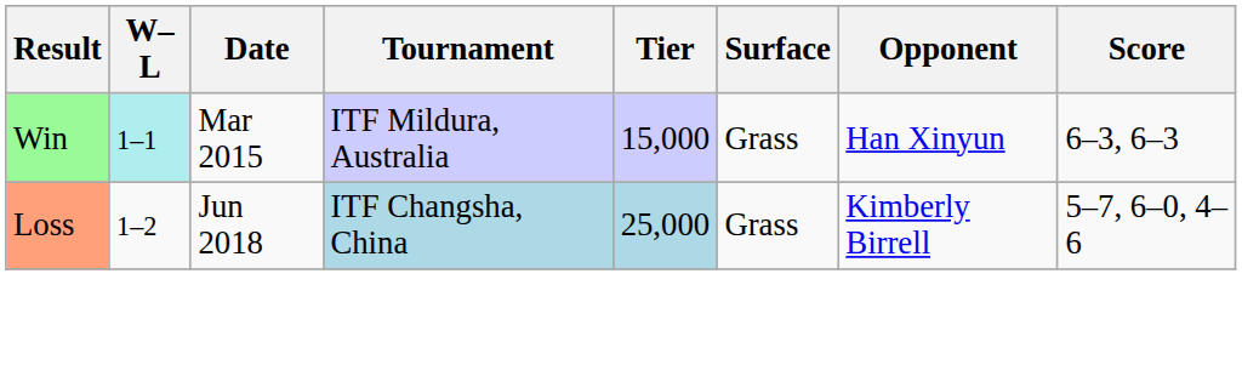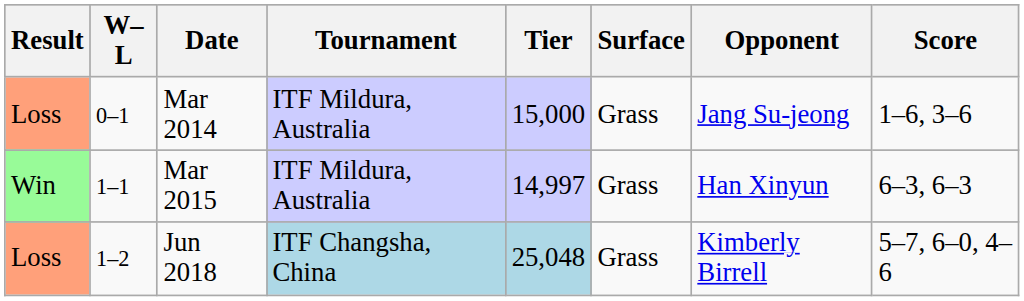 <table class="sortable wikitable">
 <tr>
 <th>Result</th>
 <th class="unsortable">W–L</th>
 <th>Date</th>
 <th>Tournament</th>
 <th>Tier</th>
 <th>Surface</th>
 <th>Opponent</th>
 <th class="unsortable">Score</th>
 </tr>
 <tr>
+<td style="background:#ffa07a;">Loss</td>
+<td><small>0–1</small></td>
+<td>Mar 2014</td>
+<td style="background:#ccccff;">ITF Mildura, Australia</td>
+<td style="background:#ccccff;">15,000</td>
+<td>Grass</td>
+<td> <a href='#'>Jang Su-jeong</a></td>
+<td>1–6, 3–6</td>
+</tr>
+<tr>
 <td style="background:#98fb98;">Win</td>
-<td style="background: paleturquoise;"><small>1–1</small></td>
+<td><small>1–1</small></td>
 <td>Mar 2015</td>
 <td style="background:#ccccff;">ITF Mildura, Australia</td>
-<td style="background:#ccccff;">15,000</td>
+<td style="background:#ccccff;">14,997</td>
 <td>Grass</td>
 <td> <a href='#'>Han Xinyun</a></td>
 <td>6–3, 6–3</td>
 </tr>
 <tr>
 <td style="background:#ffa07a;">Loss</td>
 <td><small>1–2</small></td>
 <td>Jun 2018</td>
 <td style="background:lightblue;">ITF Changsha, China</td>
-<td style="background:lightblue;">25,000</td>
+<td style="background:lightblue;">25,048</td>
 <td>Grass</td>
 <td> <a href='#'>Kimberly Birrell</a></td>
 <td>5–7, 6–0, 4–6</td>
 </tr>
 </table>
